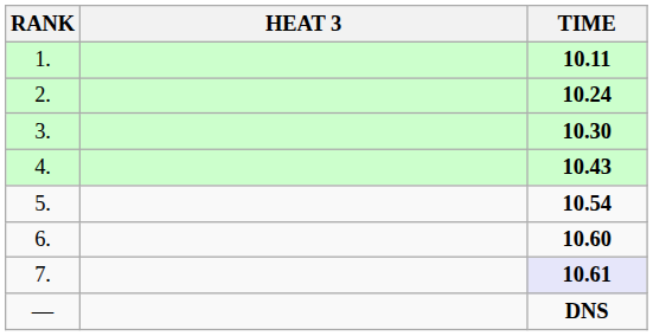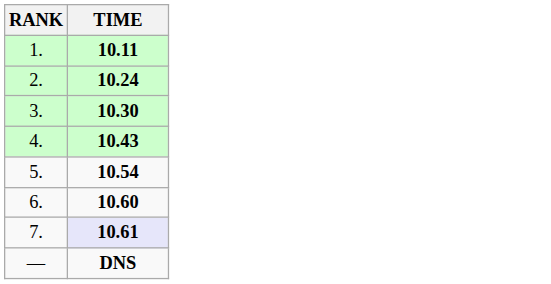 <table class="wikitable" style="border-collapse: collapse; font-size: 90%;">
 <tr>
 <th>RANK</th>
-<th style="width: 20em">HEAT 3</th>
 <th style="width: 5em">TIME</th>
 </tr>
 <tr style="background:#ccffcc;">
 <td align="center">1.</td>
-<td></td>
 <td align="center"><strong>10.11</strong></td>
 </tr>
 <tr style="background:#ccffcc;">
 <td align="center">2.</td>
-<td></td>
 <td align="center"><strong>10.24</strong></td>
 </tr>
 <tr style="background:#ccffcc;">
 <td align="center">3.</td>
-<td></td>
 <td align="center"><strong>10.30</strong></td>
 </tr>
 <tr style="background:#ccffcc;">
 <td align="center">4.</td>
-<td></td>
 <td align="center"><strong>10.43</strong></td>
 </tr>
 <tr>
 <td align="center">5.</td>
-<td></td>
 <td align="center"><strong>10.54</strong></td>
 </tr>
 <tr>
 <td align="center">6.</td>
-<td></td>
 <td align="center"><strong>10.60</strong></td>
 </tr>
 <tr>
 <td align="center">7.</td>
-<td></td>
 <td align="center" style="background: lavender;"><strong>10.61</strong></td>
 </tr>
 <tr>
 <td align="center">—</td>
-<td></td>
 <td align="center"><strong>DNS</strong></td>
 </tr>
 </table>
